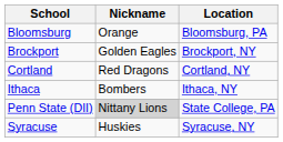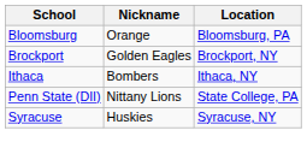 <table class="wikitable sortable">
 <tr>
 <th>School</th>
 <th>Nickname</th>
 <th>Location</th>
 </tr>
 <tr>
 <td><a href='#'>Bloomsburg</a></td>
 <td>Orange</td>
 <td><a href='#'>Bloomsburg, PA</a></td>
 </tr>
 <tr>
 <td><a href='#'>Brockport</a></td>
 <td>Golden Eagles</td>
 <td><a href='#'>Brockport, NY</a></td>
 </tr>
 <tr>
-<td><a href='#'>Cortland</a></td>
-<td>Red Dragons</td>
-<td><a href='#'>Cortland, NY</a></td>
-</tr>
-<tr>
 <td><a href='#'>Ithaca</a></td>
 <td>Bombers</td>
 <td><a href='#'>Ithaca, NY</a></td>
 </tr>
 <tr>
 <td><a href='#'>Penn State (DII)</a></td>
-<td style="background: lightgrey;">Nittany Lions</td>
+<td>Nittany Lions</td>
 <td><a href='#'>State College, PA</a></td>
 </tr>
 <tr>
 <td><a href='#'>Syracuse</a></td>
 <td>Huskies</td>
 <td><a href='#'>Syracuse, NY</a></td>
 </tr>
 </table>
